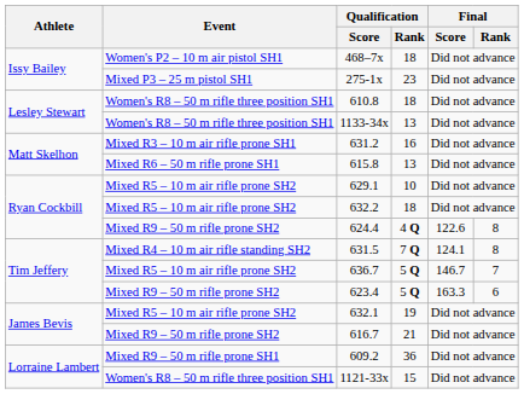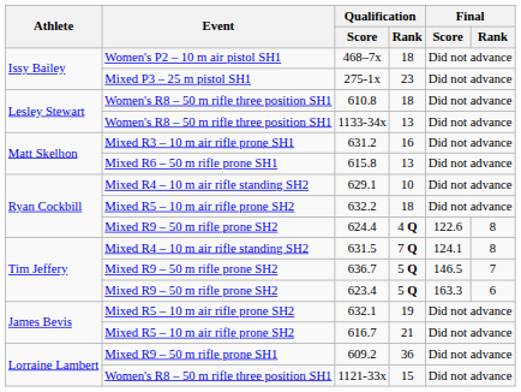 <table class=wikitable style="font-size:90%">
 <tr>
 <th rowspan="2">Athlete</th>
 <th rowspan="2">Event</th>
 <th colspan="2">Qualification</th>
 <th colspan="2">Final</th>
 </tr>
 <tr>
 <th>Score</th>
 <th>Rank</th>
 <th>Score</th>
 <th>Rank</th>
 </tr>
 <tr align=center>
 <td align=left rowspan=2><a href='#'>Issy Bailey</a></td>
 <td align=left><a href='#'>Women's P2 – 10 m air pistol SH1</a></td>
 <td>468–7x</td>
 <td>18</td>
 <td colspan=2>Did not advance</td>
 </tr>
 <tr align=center>
 <td align=left><a href='#'>Mixed P3 – 25 m pistol SH1</a></td>
 <td>275-1x</td>
 <td>23</td>
 <td colspan=2>Did not advance</td>
 </tr>
 <tr align=center>
 <td align=left rowspan=2><a href='#'>Lesley Stewart</a></td>
 <td align=left><a href='#'>Women's R8 – 50 m rifle three position SH1</a></td>
 <td>610.8</td>
 <td>18</td>
 <td colspan=2>Did not advance</td>
 </tr>
 <tr align=center>
 <td align=left><a href='#'>Women's R8 – 50 m rifle three position SH1</a></td>
 <td>1133-34x</td>
 <td>13</td>
 <td colspan=2>Did not advance</td>
 </tr>
 <tr align=center>
 <td align=left rowspan=2><a href='#'>Matt Skelhon</a></td>
 <td align=left><a href='#'>Mixed R3 – 10 m air rifle prone SH1</a></td>
 <td>631.2</td>
 <td>16</td>
 <td colspan=2>Did not advance</td>
 </tr>
 <tr align=center>
 <td align=left><a href='#'>Mixed R6 – 50 m rifle prone SH1</a></td>
 <td>615.8</td>
 <td>13</td>
 <td colspan=2>Did not advance</td>
 </tr>
 <tr align=center>
 <td align=left rowspan=3><a href='#'>Ryan Cockbill</a></td>
-<td align=left><a href='#'>Mixed R5 – 10 m air rifle prone SH2</a></td>
+<td align=left><a href='#'>Mixed R4 – 10 m air rifle standing SH2</a></td>
 <td>629.1</td>
 <td>10</td>
 <td colspan=2>Did not advance</td>
 </tr>
 <tr align=center>
 <td align=left><a href='#'>Mixed R5 – 10 m air rifle prone SH2</a></td>
 <td>632.2</td>
 <td>18</td>
 <td colspan=2>Did not advance</td>
 </tr>
 <tr align=center>
 <td align=left><a href='#'>Mixed R9 – 50 m rifle prone SH2</a></td>
 <td>624.4</td>
 <td>4 <strong>Q</strong></td>
 <td>122.6</td>
 <td>8</td>
 </tr>
 <tr align=center>
 <td align=left rowspan=3><a href='#'>Tim Jeffery</a></td>
 <td align=left><a href='#'>Mixed R4 – 10 m air rifle standing SH2</a></td>
 <td>631.5</td>
 <td>7 <strong>Q</strong></td>
 <td>124.1</td>
 <td>8</td>
 </tr>
 <tr align=center>
-<td align=left><a href='#'>Mixed R5 – 10 m air rifle prone SH2</a></td>
+<td align="left"><a href='#'>Mixed R9 – 50 m rifle prone SH2</a></td>
 <td>636.7</td>
 <td>5 <strong>Q</strong></td>
-<td>146.7</td>
+<td>146.5</td>
 <td>7</td>
 </tr>
 <tr align=center>
 <td align=left><a href='#'>Mixed R9 – 50 m rifle prone SH2</a></td>
 <td>623.4</td>
 <td>5 <strong>Q</strong></td>
 <td>163.3</td>
 <td>6</td>
 </tr>
 <tr align=center>
 <td align=left rowspan=2><a href='#'>James Bevis</a></td>
 <td align=left><a href='#'>Mixed R5 – 10 m air rifle prone SH2</a></td>
 <td>632.1</td>
 <td>19</td>
 <td colspan=2>Did not advance</td>
 </tr>
 <tr align=center>
-<td align="left"><a href='#'>Mixed R9 – 50 m rifle prone SH2</a></td>
+<td align=left><a href='#'>Mixed R5 – 10 m air rifle prone SH2</a></td>
 <td>616.7</td>
 <td>21</td>
 <td colspan=2>Did not advance</td>
 </tr>
 <tr align=center>
 <td align=left rowspan=2><a href='#'>Lorraine Lambert</a></td>
 <td align=left><a href='#'>Mixed R9 – 50 m rifle prone SH1</a></td>
 <td>609.2</td>
 <td>36</td>
 <td colspan=2>Did not advance</td>
 </tr>
 <tr align=center>
 <td align=left><a href='#'>Women's R8 – 50 m rifle three position SH1</a></td>
 <td>1121-33x</td>
 <td>15</td>
 <td colspan=2>Did not advance</td>
 </tr>
 </table>
